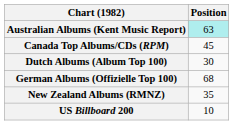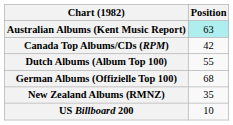 <table class="wikitable sortable plainrowheaders">
 <tr>
 <th scope="col">Chart (1982)</th>
 <th scope="col">Position</th>
 </tr>
 <tr>
 <th scope="row">Australian Albums (Kent Music Report)</th>
 <td style="background: paleturquoise; text-align:center;">63</td>
 </tr>
 <tr>
 <th scope="row">Canada Top Albums/CDs (<em>RPM</em>)</th>
-<td style="text-align:center;">45</td>
+<td style="text-align:center;">42</td>
 </tr>
 <tr>
 <th scope="row">Dutch Albums (Album Top 100)</th>
-<td style="text-align:center;">30</td>
+<td style="text-align:center;">55</td>
 </tr>
 <tr>
 <th scope="row">German Albums (Offizielle Top 100)</th>
 <td style="text-align:center;">68</td>
 </tr>
 <tr>
 <th scope="row">New Zealand Albums (RMNZ)</th>
 <td style="text-align:center;">35</td>
 </tr>
 <tr>
 <th scope="row">US <em>Billboard</em> 200</th>
 <td style="text-align:center;">10</td>
 </tr>
 </table>
